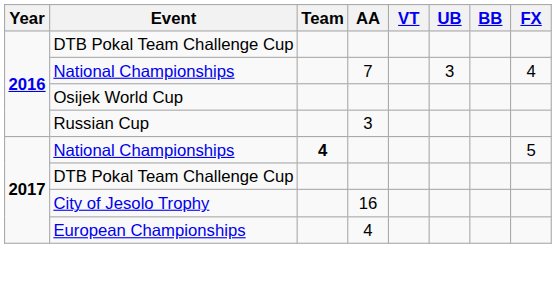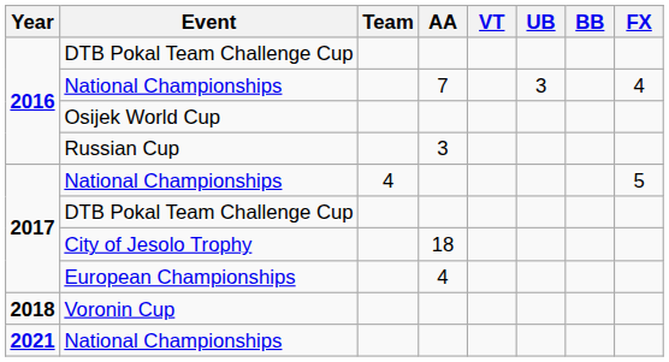 <table class="wikitable" style="text-align:center; font-size:95%;">
 <tr>
 <th align=center>Year</th>
 <th align=center>Event</th>
 <th style="width:30px;">Team</th>
 <th style="width:30px;">AA</th>
 <th style="width:30px;"><a href='#'>VT</a></th>
 <th style="width:30px;"><a href='#'>UB</a></th>
 <th style="width:30px;"><a href='#'>BB</a></th>
 <th style="width:30px;"><a href='#'>FX</a></th>
 </tr>
 <tr>
 <td rowspan="4"><strong><a href='#'>2016</a></strong></td>
 <td align=left>DTB Pokal Team Challenge Cup</td>
 <td></td>
 <td></td>
 <td></td>
 <td></td>
 <td></td>
 <td></td>
 </tr>
 <tr>
 <td align=left><a href='#'>National Championships</a></td>
 <td></td>
 <td>7</td>
 <td></td>
 <td>3</td>
 <td></td>
 <td>4</td>
 </tr>
 <tr>
 <td align=left>Osijek World Cup</td>
 <td></td>
 <td></td>
 <td></td>
 <td></td>
 <td></td>
 <td></td>
 </tr>
 <tr>
 <td align=left>Russian Cup</td>
 <td></td>
 <td>3</td>
 <td></td>
 <td></td>
 <td></td>
 <td></td>
 </tr>
 <tr>
 <td rowspan="4"><strong>2017</strong></td>
 <td align=left><a href='#'>National Championships</a></td>
-<td><strong>4</strong></td>
+<td>4</td>
 <td></td>
 <td></td>
 <td></td>
 <td></td>
 <td>5</td>
 </tr>
 <tr>
 <td align=left>DTB Pokal Team Challenge Cup</td>
 <td></td>
 <td></td>
 <td></td>
 <td></td>
 <td></td>
 <td></td>
 </tr>
 <tr>
 <td align=left><a href='#'>City of Jesolo Trophy</a></td>
 <td></td>
-<td>16</td>
+<td>18</td>
 <td></td>
 <td></td>
 <td></td>
 <td></td>
 </tr>
 <tr>
 <td align=left><a href='#'>European Championships</a></td>
 <td></td>
 <td>4</td>
 <td></td>
 <td></td>
 <td></td>
 <td></td>
 </tr>
+<tr>
+<td rowspan="1"><strong>2018</strong></td>
+<td align=left><a href='#'>Voronin Cup</a></td>
+<td></td>
+<td></td>
+<td></td>
+<td></td>
+<td></td>
+<td></td>
+</tr>
+<tr>
+<td rowspan="1"><strong><a href='#'>2021</a></strong></td>
+<td align=left><a href='#'>National Championships</a></td>
+<td></td>
+<td></td>
+<td></td>
+<td></td>
+<td></td>
+<td></td>
+</tr>
 </table>
